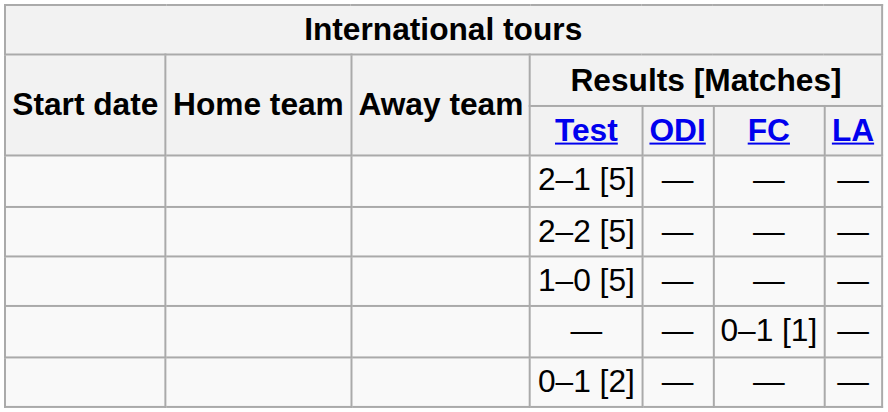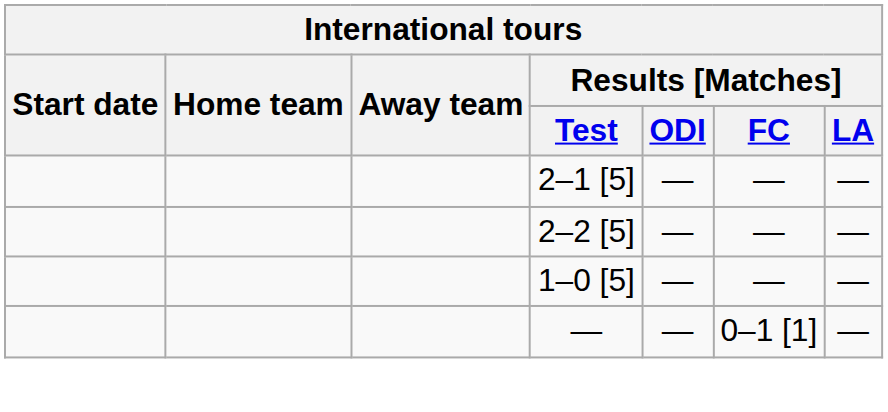 <table class="wikitable">
 <tr>
 <th colspan="7">International tours</th>
 </tr>
 <tr>
 <th rowspan="2">Start date</th>
 <th rowspan="2">Home team</th>
 <th rowspan="2">Away team</th>
 <th colspan="4">Results [Matches]</th>
 </tr>
 <tr>
 <th><a href='#'>Test</a></th>
 <th><a href='#'>ODI</a></th>
 <th><a href='#'>FC</a></th>
 <th><a href='#'>LA</a></th>
 </tr>
 <tr>
 <td><a href='#'></a></td>
 <td></td>
 <td></td>
 <td>2–1 [5]</td>
 <td ; style="text-align:center">—</td>
 <td ; style="text-align:center">—</td>
 <td ; style="text-align:center">—</td>
 </tr>
 <tr>
 <td><a href='#'></a></td>
 <td></td>
 <td></td>
 <td>2–2 [5]</td>
 <td ; style="text-align:center">—</td>
 <td ; style="text-align:center">—</td>
 <td ; style="text-align:center">—</td>
 </tr>
 <tr>
 <td><a href='#'></a></td>
 <td></td>
 <td></td>
 <td>1–0 [5]</td>
 <td ; style="text-align:center">—</td>
 <td ; style="text-align:center">—</td>
 <td ; style="text-align:center">—</td>
 </tr>
 <tr>
 <td><a href='#'></a></td>
 <td></td>
 <td></td>
 <td ; style="text-align:center">—</td>
 <td ; style="text-align:center">—</td>
 <td>0–1 [1]</td>
 <td ; style="text-align:center">—</td>
 </tr>
-<tr>
-<td><a href='#'></a></td>
-<td></td>
-<td></td>
-<td>0–1 [2]</td>
-<td ; style="text-align:center">—</td>
-<td ; style="text-align:center">—</td>
-<td ; style="text-align:center">—</td>
-</tr>
 </table>
